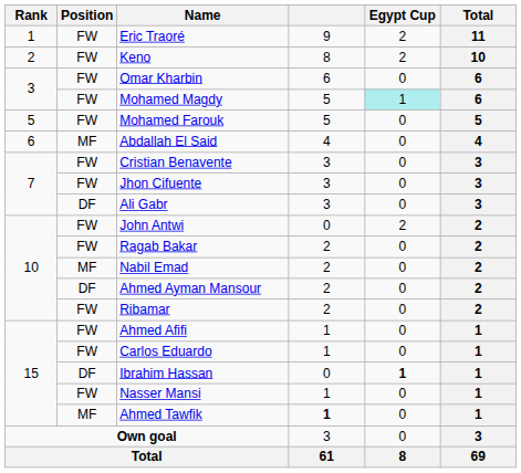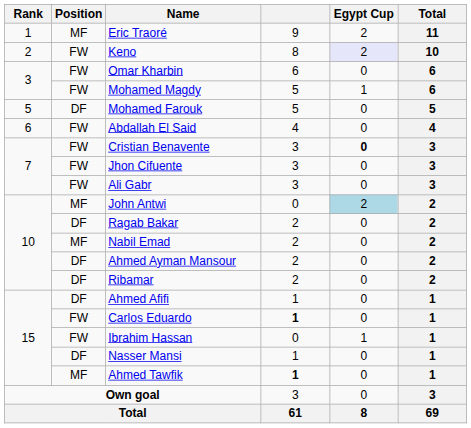 <table class=wikitable style="text-align:center">
 <tr>
 <th style=width:56px;>Rank</th>
 <th style=width:64px;>Position</th>
 <th style=width:200px;>Name</th>
 <th style=width:84px;></th>
 <th style=width:84px;>Egypt Cup</th>
 <th style=width:84px;>Total</th>
 </tr>
 <tr>
 <td>1</td>
-<td>FW</td>
+<td>MF</td>
 <td align=left> <a href='#'>Eric Traoré</a></td>
 <td>9</td>
 <td>2</td>
 <th>11</th>
 </tr>
 <tr>
 <td>2</td>
 <td>FW</td>
 <td align=left> <a href='#'>Keno</a></td>
 <td>8</td>
-<td>2</td>
+<td style="background: lavender;">2</td>
 <th>10</th>
 </tr>
 <tr>
 <td rowspan=2>3</td>
 <td>FW</td>
 <td align=left> <a href='#'>Omar Kharbin</a></td>
 <td>6</td>
 <td>0</td>
 <th>6</th>
 </tr>
 <tr>
 <td>FW</td>
 <td align=left> <a href='#'>Mohamed Magdy</a></td>
 <td>5</td>
-<td style="background: paleturquoise;">1</td>
+<td>1</td>
 <th>6</th>
 </tr>
 <tr>
 <td>5</td>
-<td>FW</td>
+<td>DF</td>
 <td align=left> <a href='#'>Mohamed Farouk</a></td>
 <td>5</td>
 <td>0</td>
 <th>5</th>
 </tr>
 <tr>
 <td>6</td>
-<td>MF</td>
+<td>FW</td>
 <td align=left> <a href='#'>Abdallah El Said</a></td>
 <td>4</td>
 <td>0</td>
 <th>4</th>
 </tr>
 <tr>
 <td rowspan=3>7</td>
 <td>FW</td>
 <td align=left> <a href='#'>Cristian Benavente</a></td>
 <td>3</td>
-<td>0</td>
+<td><strong>0</strong></td>
 <th>3</th>
 </tr>
 <tr>
 <td>FW</td>
 <td align=left> <a href='#'>Jhon Cifuente</a></td>
 <td>3</td>
 <td>0</td>
 <th>3</th>
 </tr>
 <tr>
-<td>DF</td>
+<td>FW</td>
 <td align=left> <a href='#'>Ali Gabr</a></td>
 <td>3</td>
 <td>0</td>
 <th>3</th>
 </tr>
 <tr>
 <td rowspan=5>10</td>
-<td>FW</td>
+<td>MF</td>
 <td align=left> <a href='#'>John Antwi</a></td>
 <td>0</td>
-<td>2</td>
+<td style="background: lightblue;">2</td>
 <th>2</th>
 </tr>
 <tr>
-<td>FW</td>
+<td>DF</td>
 <td align=left> <a href='#'>Ragab Bakar</a></td>
 <td>2</td>
 <td>0</td>
 <th>2</th>
 </tr>
 <tr>
 <td>MF</td>
 <td align=left> <a href='#'>Nabil Emad</a></td>
 <td>2</td>
 <td>0</td>
 <th>2</th>
 </tr>
 <tr>
 <td>DF</td>
 <td align=left> <a href='#'>Ahmed Ayman Mansour</a></td>
 <td>2</td>
 <td>0</td>
 <th>2</th>
 </tr>
 <tr>
-<td>FW</td>
+<td>DF</td>
 <td align=left> <a href='#'>Ribamar</a></td>
 <td>2</td>
 <td>0</td>
 <th>2</th>
 </tr>
 <tr>
 <td rowspan=5>15</td>
-<td>FW</td>
+<td>DF</td>
 <td align=left> <a href='#'>Ahmed Afifi</a></td>
 <td>1</td>
 <td>0</td>
 <th>1</th>
 </tr>
 <tr>
 <td>FW</td>
 <td align=left> <a href='#'>Carlos Eduardo</a></td>
-<td>1</td>
+<td><strong>1</strong></td>
 <td>0</td>
 <th>1</th>
 </tr>
 <tr>
-<td>DF</td>
+<td>FW</td>
 <td align=left> <a href='#'>Ibrahim Hassan</a></td>
 <td>0</td>
-<td><strong>1</strong></td>
+<td>1</td>
 <th>1</th>
 </tr>
 <tr>
-<td>FW</td>
+<td>DF</td>
 <td align=left> <a href='#'>Nasser Mansi</a></td>
 <td>1</td>
 <td>0</td>
 <th>1</th>
 </tr>
 <tr>
 <td>MF</td>
 <td align=left> <a href='#'>Ahmed Tawfik</a></td>
 <td><strong>1</strong></td>
 <td>0</td>
 <th>1</th>
 </tr>
 <tr>
 <td colspan=3><strong>Own goal</strong></td>
 <td>3</td>
 <td>0</td>
 <th>3</th>
 </tr>
 <tr>
 <th colspan=3>Total</th>
 <th>61</th>
 <th>8</th>
 <th>69</th>
 </tr>
 </table>
